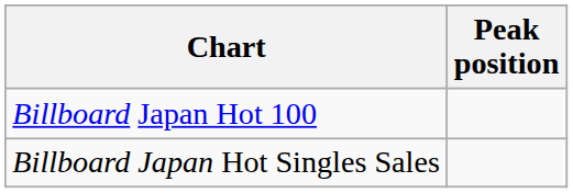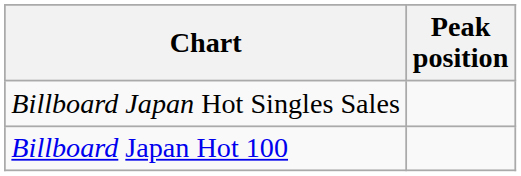 <table class="wikitable sortable">
 <tr>
 <th>Chart</th>
 <th>Peak<br>position</th>
 </tr>
 <tr>
+<td><em>Billboard Japan</em> Hot Singles Sales</td>
+<td></td>
+</tr>
+<tr>
 <td><em><a href='#'>Billboard</a></em> <a href='#'>Japan Hot 100</a></td>
 <td></td>
 </tr>
-<tr>
-<td><em>Billboard Japan</em> Hot Singles Sales</td>
-<td></td>
-</tr>
 </table>
